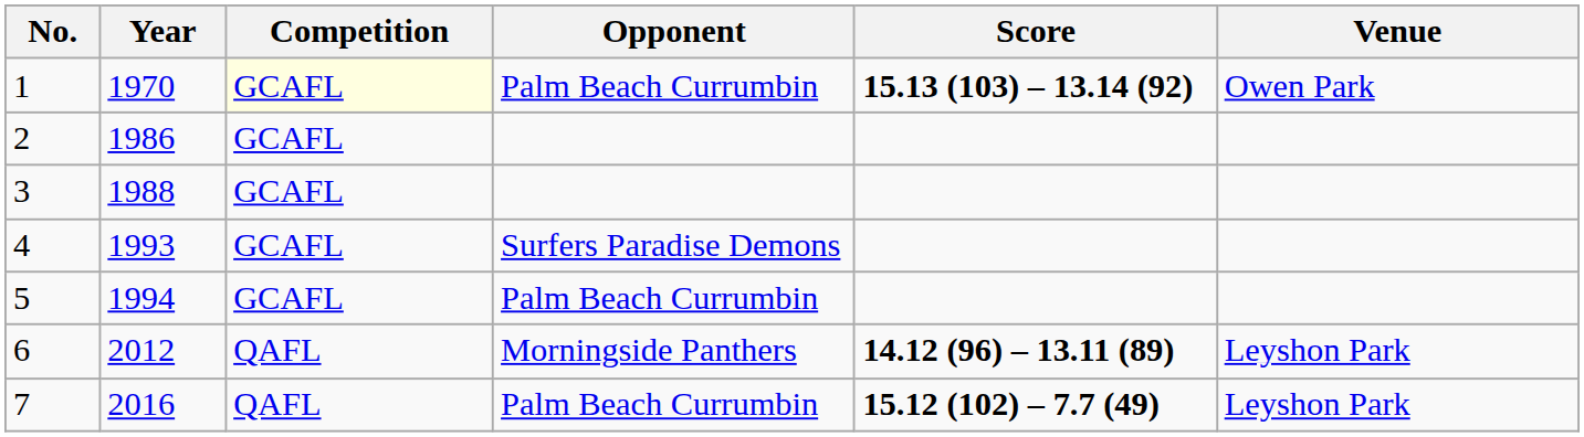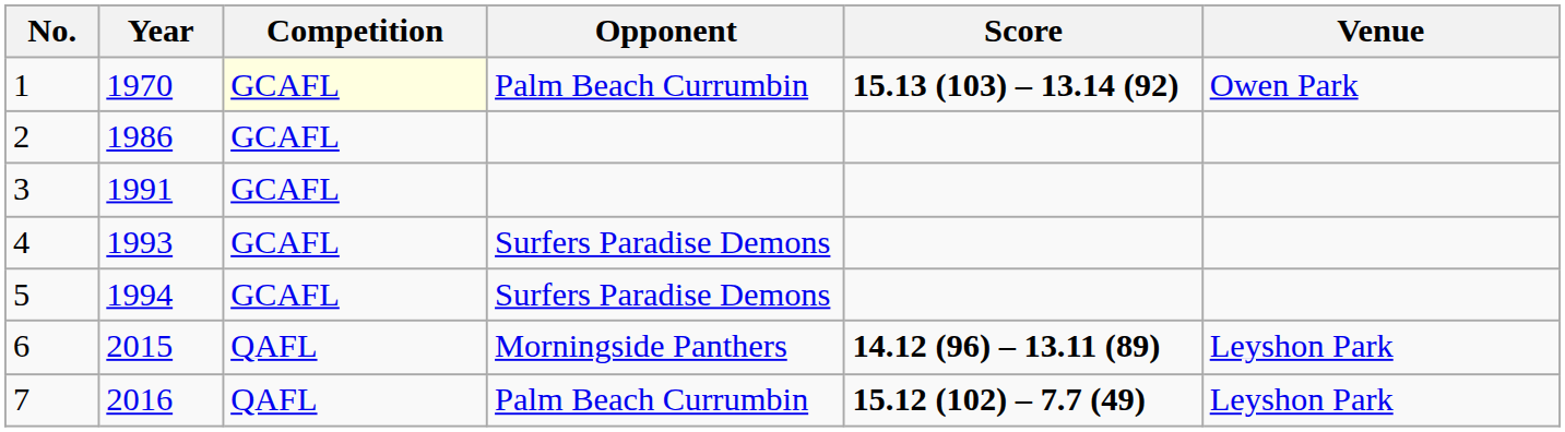 <table class="wikitable sortable" width=750px>
 <tr>
 <th width=6%>No.</th>
 <th width=8%>Year</th>
 <th width=17%>Competition</th>
 <th width=23%>Opponent</th>
 <th width=23%>Score</th>
 <th width=23%>Venue</th>
 </tr>
 <tr>
 <td>1</td>
 <td><a href='#'>1970</a></td>
 <td style="background: lightyellow;"><a href='#'>GCAFL</a></td>
 <td><a href='#'>Palm Beach Currumbin</a></td>
 <td><strong>15.13 (103) – 13.14 (92)</strong></td>
 <td><a href='#'>Owen Park</a></td>
 </tr>
 <tr>
 <td>2</td>
 <td><a href='#'>1986</a></td>
 <td><a href='#'>GCAFL</a></td>
 <td></td>
 <td></td>
 <td></td>
 </tr>
 <tr>
 <td>3</td>
-<td><a href='#'>1988</a></td>
+<td><a href='#'>1991</a></td>
 <td><a href='#'>GCAFL</a></td>
 <td></td>
 <td></td>
 <td></td>
 </tr>
 <tr>
 <td>4</td>
 <td><a href='#'>1993</a></td>
 <td><a href='#'>GCAFL</a></td>
 <td><a href='#'>Surfers Paradise Demons</a></td>
 <td></td>
 <td></td>
 </tr>
 <tr>
 <td>5</td>
 <td><a href='#'>1994</a></td>
 <td><a href='#'>GCAFL</a></td>
-<td><a href='#'>Palm Beach Currumbin</a></td>
+<td><a href='#'>Surfers Paradise Demons</a></td>
 <td></td>
 <td></td>
 </tr>
 <tr>
 <td>6</td>
-<td><a href='#'>2012</a></td>
+<td><a href='#'>2015</a></td>
 <td><a href='#'>QAFL</a></td>
 <td><a href='#'>Morningside Panthers</a></td>
 <td><strong>14.12 (96) – 13.11 (89)</strong></td>
 <td><a href='#'>Leyshon Park</a></td>
 </tr>
 <tr>
 <td>7</td>
 <td><a href='#'>2016</a></td>
 <td><a href='#'>QAFL</a></td>
 <td><a href='#'>Palm Beach Currumbin</a></td>
 <td><strong>15.12 (102) – 7.7 (49)</strong></td>
 <td><a href='#'>Leyshon Park</a></td>
 </tr>
 </table>
